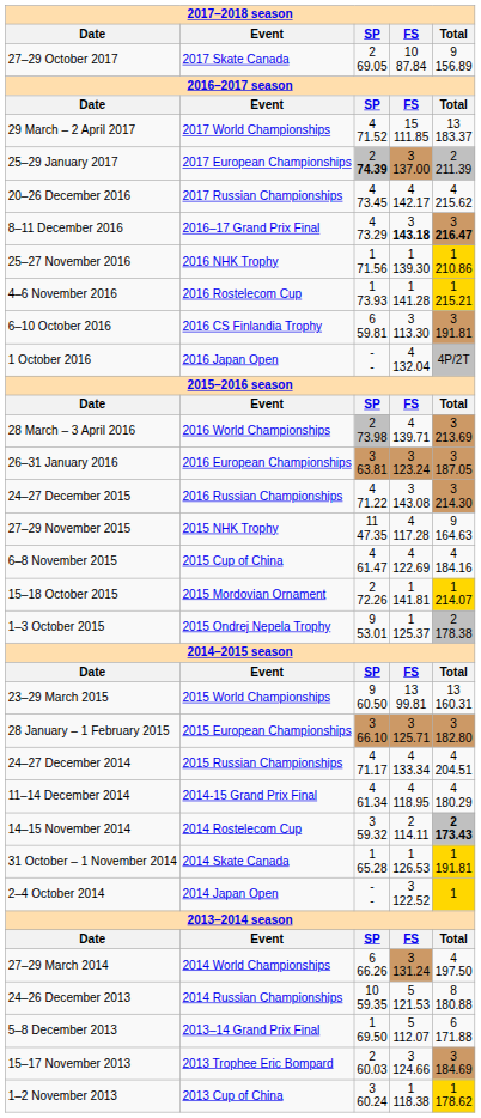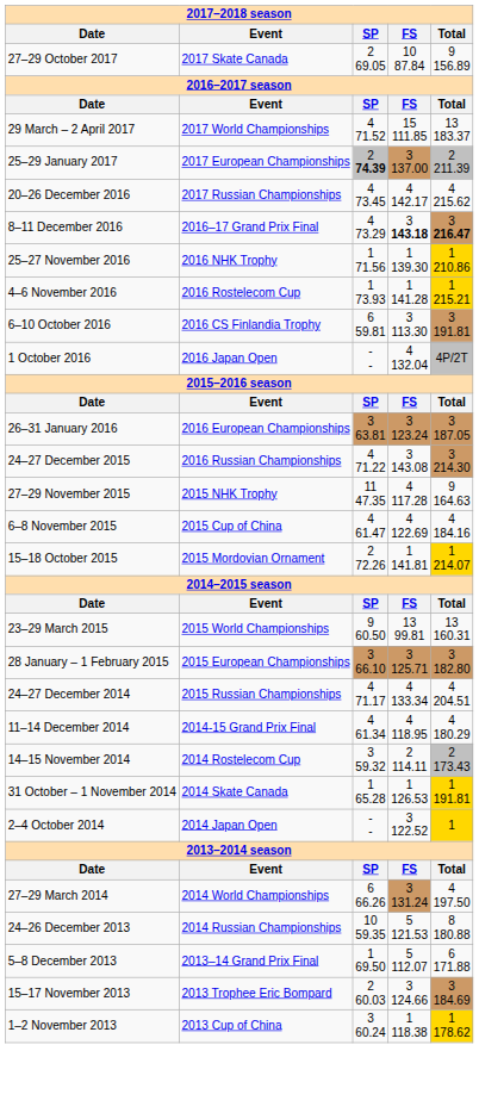 <table class="wikitable">
 <tr>
 <td style="background-color: #ffdead; " colspan=5 align=center><a href='#'><strong>2017–2018 season</strong></a></td>
 </tr>
 <tr>
 <th>Date</th>
 <th>Event</th>
 <th><a href='#'>SP</a></th>
 <th><a href='#'>FS</a></th>
 <th>Total</th>
 </tr>
 <tr>
 <td>27–29 October 2017</td>
 <td><a href='#'>2017 Skate Canada</a></td>
 <td align=center>2 <br> 69.05</td>
 <td align=center>10 <br> 87.84</td>
 <td align=center>9 <br> 156.89</td>
 </tr>
 <tr>
 <td style="background-color: #ffdead; " colspan=5 align=center><a href='#'><strong>2016–2017 season</strong></a></td>
 </tr>
 <tr>
 <th>Date</th>
 <th>Event</th>
 <th><a href='#'>SP</a></th>
 <th><a href='#'>FS</a></th>
 <th>Total</th>
 </tr>
 <tr>
 <td>29 March – 2 April 2017</td>
 <td><a href='#'>2017 World Championships</a></td>
 <td align=center>4 <br> 71.52</td>
 <td align=center>15 <br> 111.85</td>
 <td align=center>13 <br> 183.37</td>
 </tr>
 <tr>
 <td>25–29 January 2017</td>
 <td><a href='#'>2017 European Championships</a></td>
 <td align=center bgcolor=silver>2 <br> <strong>74.39</strong></td>
 <td align=center bgcolor=cc9966>3 <br> 137.00</td>
 <td align=center bgcolor=silver>2 <br> 211.39</td>
 </tr>
 <tr>
 <td>20–26 December 2016</td>
 <td><a href='#'>2017 Russian Championships</a></td>
 <td align=center>4 <br> 73.45</td>
 <td align=center>4 <br> 142.17</td>
 <td align=center>4 <br> 215.62</td>
 </tr>
 <tr>
 <td>8–11 December 2016</td>
 <td><a href='#'>2016–17 Grand Prix Final</a></td>
 <td align=center>4 <br> 73.29</td>
 <td align=center>3 <br> <strong>143.18</strong></td>
 <td align=center bgcolor=cc9966>3 <br> <strong>216.47</strong></td>
 </tr>
 <tr>
 <td>25–27 November 2016</td>
 <td><a href='#'>2016 NHK Trophy</a></td>
 <td align=center>1 <br> 71.56</td>
 <td align=center>1 <br> 139.30</td>
 <td align=center bgcolor=gold>1 <br> 210.86</td>
 </tr>
 <tr>
 <td>4–6 November 2016</td>
 <td><a href='#'>2016 Rostelecom Cup</a></td>
 <td align=center>1 <br> 73.93</td>
 <td align=center>1 <br> 141.28</td>
 <td align=center bgcolor=gold>1 <br> 215.21</td>
 </tr>
 <tr>
 <td>6–10 October 2016</td>
 <td><a href='#'>2016 CS Finlandia Trophy</a></td>
 <td align=center>6 <br> 59.81</td>
 <td align=center>3 <br> 113.30</td>
 <td align=center bgcolor=cc9966>3 <br> 191.81</td>
 </tr>
 <tr>
 <td>1 October 2016</td>
 <td><a href='#'>2016 Japan Open</a></td>
 <td align=center>- <br> -</td>
 <td align=center>4 <br> 132.04</td>
 <td align=center bgcolor=silver>4P/2T</td>
 </tr>
 <tr>
 <td style="background-color: #ffdead; " colspan=5 align=center><a href='#'><strong>2015–2016 season</strong></a></td>
 </tr>
 <tr>
 <th>Date</th>
 <th>Event</th>
 <th><a href='#'>SP</a></th>
 <th><a href='#'>FS</a></th>
 <th>Total</th>
 </tr>
 <tr>
-<td>28 March – 3 April 2016</td>
-<td><a href='#'>2016 World Championships</a></td>
-<td align=center bgcolor=silver>2 <br> 73.98</td>
-<td align=center>4 <br> 139.71</td>
-<td align=center bgcolor=cc9966>3 <br> 213.69</td>
-</tr>
-<tr>
 <td>26–31 January 2016</td>
 <td><a href='#'>2016 European Championships</a></td>
 <td align=center bgcolor=cc9966>3 <br> 63.81</td>
 <td align=center bgcolor=cc9966>3 <br> 123.24</td>
 <td align=center bgcolor=cc9966>3 <br> 187.05</td>
 </tr>
 <tr>
 <td>24–27 December 2015</td>
 <td><a href='#'>2016 Russian Championships</a></td>
 <td align=center>4 <br> 71.22</td>
 <td align=center>3 <br> 143.08</td>
 <td align=center bgcolor=cc9966>3 <br> 214.30</td>
 </tr>
 <tr>
 <td>27–29 November 2015</td>
 <td><a href='#'>2015 NHK Trophy</a></td>
 <td align=center>11 <br> 47.35</td>
 <td align=center>4 <br> 117.28</td>
 <td align=center>9 <br> 164.63</td>
 </tr>
 <tr>
 <td>6–8 November 2015</td>
 <td><a href='#'>2015 Cup of China</a></td>
 <td align=center>4 <br> 61.47</td>
 <td align=center>4 <br> 122.69</td>
 <td align=center>4 <br> 184.16</td>
 </tr>
 <tr>
 <td>15–18 October 2015</td>
 <td><a href='#'>2015 Mordovian Ornament</a></td>
 <td align=center>2 <br> 72.26</td>
 <td align=center>1 <br> 141.81</td>
 <td align=center bgcolor=gold>1 <br> 214.07</td>
-</tr>
-<tr>
-<td>1–3 October 2015</td>
-<td><a href='#'>2015 Ondrej Nepela Trophy</a></td>
-<td align=center>9 <br> 53.01</td>
-<td align=center>1 <br> 125.37</td>
-<td align=center bgcolor=silver>2 <br> 178.38</td>
 </tr>
 <tr>
 <td style="background-color: #ffdead; " colspan=5 align=center><a href='#'><strong>2014–2015 season</strong></a></td>
 </tr>
 <tr>
 <th>Date</th>
 <th>Event</th>
 <th><a href='#'>SP</a></th>
 <th><a href='#'>FS</a></th>
 <th>Total</th>
 </tr>
 <tr>
 <td>23–29 March 2015</td>
 <td><a href='#'>2015 World Championships</a></td>
 <td align=center>9 <br> 60.50</td>
 <td align=center>13 <br> 99.81</td>
 <td align=center>13 <br> 160.31</td>
 </tr>
 <tr>
 <td>28 January – 1 February 2015</td>
 <td><a href='#'>2015 European Championships</a></td>
 <td align=center bgcolor=cc9966>3 <br> 66.10</td>
 <td align=center bgcolor=cc9966>3 <br> 125.71</td>
 <td align=center bgcolor=cc9966>3 <br> 182.80</td>
 </tr>
 <tr>
 <td>24–27 December 2014</td>
 <td><a href='#'>2015 Russian Championships</a></td>
 <td align=center>4 <br> 71.17</td>
 <td align=center>4 <br> 133.34</td>
 <td align=center>4 <br> 204.51</td>
 </tr>
 <tr>
 <td>11–14 December 2014</td>
 <td><a href='#'>2014-15 Grand Prix Final</a></td>
 <td align=center>4 <br> 61.34</td>
 <td align=center>4 <br> 118.95</td>
 <td align=center>4 <br> 180.29</td>
 </tr>
 <tr>
 <td>14–15 November 2014</td>
 <td><a href='#'>2014 Rostelecom Cup</a></td>
 <td align=center>3 <br> 59.32</td>
 <td align=center>2 <br> 114.11</td>
-<td align=center bgcolor=silver><strong>2 <br> 173.43</strong></td>
+<td align=center bgcolor=silver>2 <br> 173.43</td>
 </tr>
 <tr>
 <td>31 October – 1 November 2014</td>
 <td><a href='#'>2014 Skate Canada</a></td>
 <td align=center>1 <br> 65.28</td>
 <td align=center>1 <br> 126.53</td>
 <td align=center bgcolor=gold>1 <br> 191.81</td>
 </tr>
 <tr>
 <td>2–4 October 2014</td>
 <td><a href='#'>2014 Japan Open</a></td>
 <td align=center>- <br> -</td>
 <td align=center>3 <br> 122.52</td>
 <td align=center bgcolor=gold>1 <br></td>
 </tr>
 <tr>
 <td style="background-color: #ffdead; " colspan=5 align=center><a href='#'><strong>2013–2014 season</strong></a></td>
 </tr>
 <tr>
 <th>Date</th>
 <th>Event</th>
 <th><a href='#'>SP</a></th>
 <th><a href='#'>FS</a></th>
 <th>Total</th>
 </tr>
 <tr>
 <td>27–29 March 2014</td>
 <td><a href='#'>2014 World Championships</a></td>
 <td align=center>6 <br> 66.26</td>
 <td align=center bgcolor=cc9966>3 <br> 131.24</td>
 <td align=center>4 <br> 197.50</td>
 </tr>
 <tr>
 <td>24–26 December 2013</td>
 <td><a href='#'>2014 Russian Championships</a></td>
 <td align=center>10 <br> 59.35</td>
 <td align=center>5 <br> 121.53</td>
 <td align=center>8 <br> 180.88</td>
 </tr>
 <tr>
 <td>5–8 December 2013</td>
 <td><a href='#'>2013–14 Grand Prix Final</a></td>
 <td align=center>1 <br> 69.50</td>
 <td align=center>5 <br> 112.07</td>
 <td align=center>6 <br> 171.88</td>
 </tr>
 <tr>
 <td>15–17 November 2013</td>
 <td><a href='#'>2013 Trophee Eric Bompard</a></td>
 <td align=center>2 <br> 60.03</td>
 <td align=center>3 <br> 124.66</td>
 <td align=center bgcolor=cc9966>3 <br> 184.69</td>
 </tr>
 <tr>
 <td>1–2 November 2013</td>
 <td><a href='#'>2013 Cup of China</a></td>
 <td align=center>3 <br> 60.24</td>
 <td align=center>1 <br> 118.38</td>
 <td align=center bgcolor=gold>1 <br> 178.62</td>
 </tr>
 </table>
